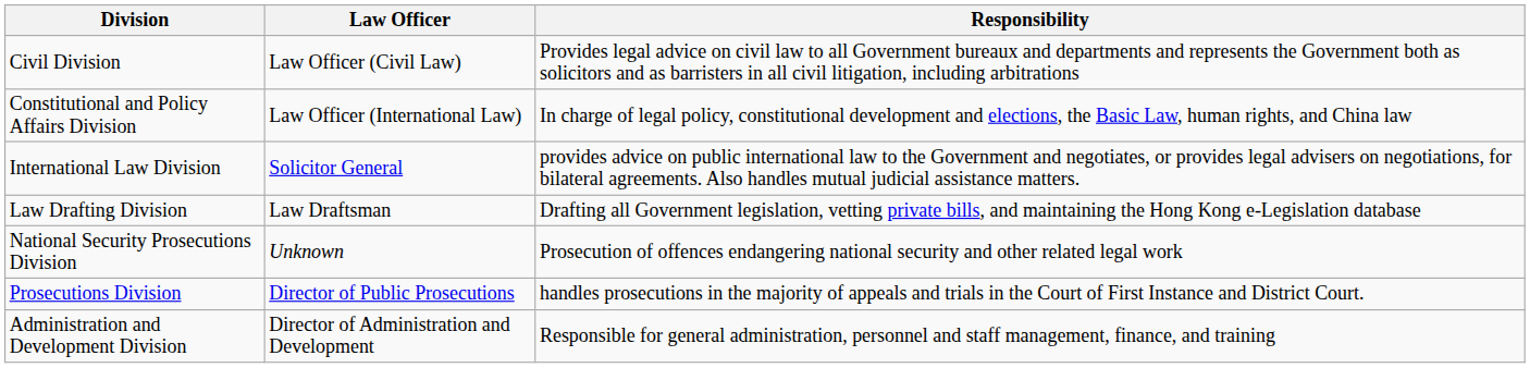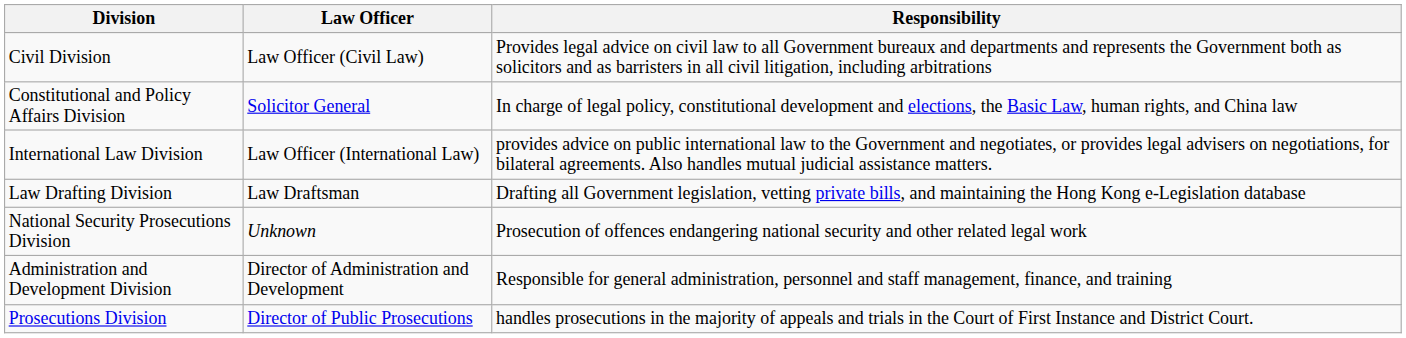 <table class="wikitable">
 <tr>
 <th>Division</th>
 <th>Law Officer</th>
 <th>Responsibility</th>
 </tr>
 <tr>
 <td>Civil Division</td>
 <td>Law Officer (Civil Law)</td>
 <td>Provides legal advice on civil law to all Government bureaux and departments and represents the Government both as solicitors and as barristers in all civil litigation, including arbitrations</td>
 </tr>
 <tr>
 <td>Constitutional and Policy Affairs Division</td>
-<td>Law Officer (International Law)</td>
+<td><a href='#'>Solicitor General</a></td>
 <td>In charge of legal policy, constitutional development and <a href='#'>elections</a>, the <a href='#'>Basic Law</a>, human rights, and China law</td>
 </tr>
 <tr>
 <td>International Law Division</td>
-<td><a href='#'>Solicitor General</a></td>
+<td>Law Officer (International Law)</td>
 <td>provides advice on public international law to the Government and negotiates, or provides legal advisers on negotiations, for bilateral agreements. Also handles mutual judicial assistance matters.</td>
 </tr>
 <tr>
 <td>Law Drafting Division</td>
 <td>Law Draftsman</td>
 <td>Drafting all Government legislation, vetting <a href='#'>private bills</a>, and maintaining the Hong Kong e-Legislation database</td>
 </tr>
 <tr>
 <td>National Security Prosecutions Division</td>
 <td><em>Unknown</em></td>
 <td>Prosecution of offences endangering national security and other related legal work</td>
 </tr>
 <tr>
+<td>Administration and Development Division</td>
+<td>Director of Administration and Development</td>
+<td>Responsible for general administration, personnel and staff management, finance, and training</td>
+</tr>
+<tr>
 <td><a href='#'>Prosecutions Division</a></td>
 <td><a href='#'>Director of Public Prosecutions</a></td>
 <td>handles prosecutions in the majority of appeals and trials in the Court of First Instance and District Court.</td>
 </tr>
-<tr>
-<td>Administration and Development Division</td>
-<td>Director of Administration and Development</td>
-<td>Responsible for general administration, personnel and staff management, finance, and training</td>
-</tr>
 </table>
